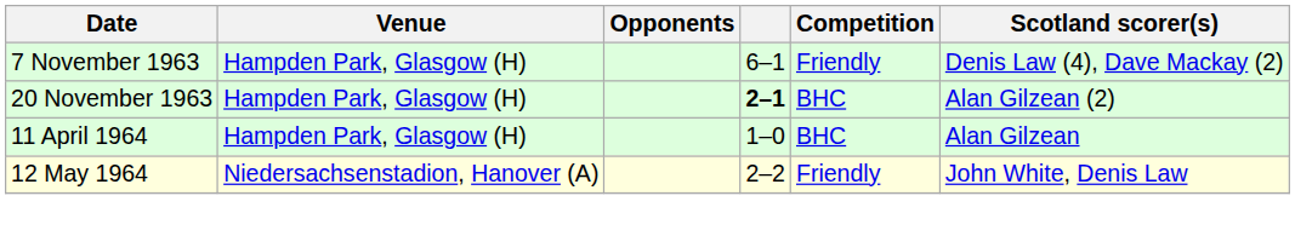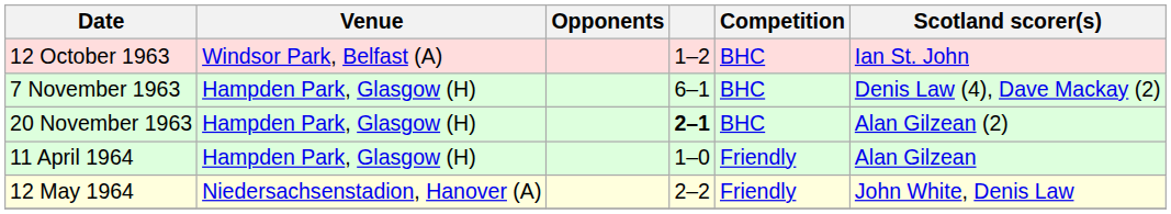 <table class="wikitable">
 <tr>
 <th>Date</th>
 <th>Venue</th>
 <th>Opponents</th>
 <th></th>
 <th>Competition</th>
 <th>Scotland scorer(s)</th>
 </tr>
+<tr bgcolor=#ffdddd>
+<td>12 October 1963</td>
+<td><a href='#'>Windsor Park</a>, <a href='#'>Belfast</a> (A)</td>
+<td></td>
+<td align=center>1–2</td>
+<td><a href='#'>BHC</a></td>
+<td><a href='#'>Ian St. John</a></td>
+</tr>
 <tr bgcolor=#ddffdd>
 <td>7 November 1963</td>
 <td><a href='#'>Hampden Park</a>, <a href='#'>Glasgow</a> (H)</td>
 <td></td>
 <td align=center>6–1</td>
-<td><a href='#'>Friendly</a></td>
+<td><a href='#'>BHC</a></td>
 <td><a href='#'>Denis Law</a> (4), <a href='#'>Dave Mackay</a> (2)</td>
 </tr>
 <tr bgcolor=#ddffdd>
 <td>20 November 1963</td>
 <td><a href='#'>Hampden Park</a>, <a href='#'>Glasgow</a> (H)</td>
 <td></td>
 <td align=center><strong>2–1</strong></td>
 <td><a href='#'>BHC</a></td>
 <td><a href='#'>Alan Gilzean</a> (2)</td>
 </tr>
 <tr bgcolor=#ddffdd>
 <td>11 April 1964</td>
 <td><a href='#'>Hampden Park</a>, <a href='#'>Glasgow</a> (H)</td>
 <td></td>
 <td align=center>1–0</td>
-<td><a href='#'>BHC</a></td>
+<td><a href='#'>Friendly</a></td>
 <td><a href='#'>Alan Gilzean</a></td>
 </tr>
 <tr bgcolor=#ffffdd>
 <td>12 May 1964</td>
 <td><a href='#'>Niedersachsenstadion</a>, <a href='#'>Hanover</a> (A)</td>
 <td></td>
 <td align=center>2–2</td>
 <td><a href='#'>Friendly</a></td>
 <td><a href='#'>John White</a>, <a href='#'>Denis Law</a></td>
 </tr>
 <tr>
 </tr>
 </table>
